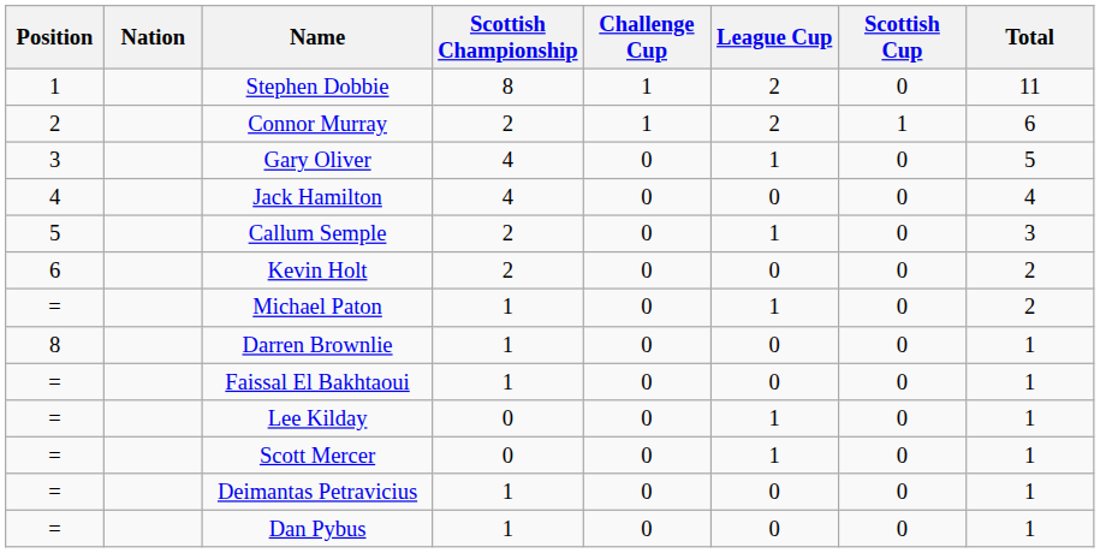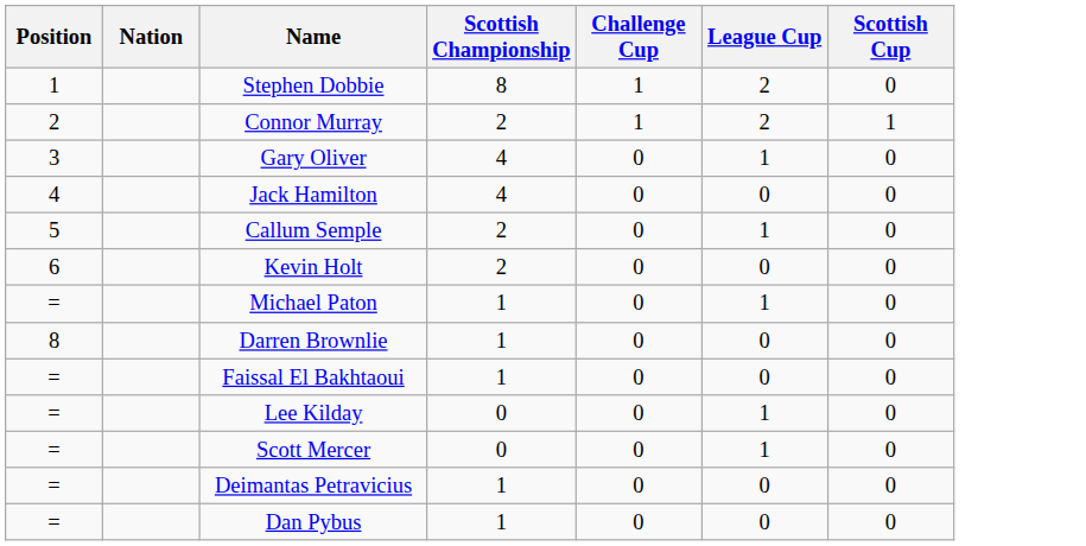 <table class="wikitable" style="font-size: 95%; text-align: center;">
 <tr>
 <th width=60>Position</th>
 <th width=60>Nation</th>
 <th width=150>Name</th>
 <th width=80><a href='#'>Scottish Championship</a></th>
 <th width=80><a href='#'>Challenge Cup</a></th>
 <th width=80><a href='#'>League Cup</a></th>
 <th width=80><a href='#'>Scottish Cup</a></th>
-<th width=80>Total</th>
 </tr>
 <tr>
 <td>1</td>
 <td></td>
 <td><a href='#'>Stephen Dobbie</a></td>
 <td>8</td>
 <td>1</td>
 <td>2</td>
 <td>0</td>
-<td>11</td>
 </tr>
 <tr>
 <td>2</td>
 <td></td>
 <td><a href='#'>Connor Murray</a></td>
 <td>2</td>
 <td>1</td>
 <td>2</td>
 <td>1</td>
-<td>6</td>
 </tr>
 <tr>
 <td>3</td>
 <td></td>
 <td><a href='#'>Gary Oliver</a></td>
 <td>4</td>
 <td>0</td>
 <td>1</td>
 <td>0</td>
-<td>5</td>
 </tr>
 <tr>
 <td>4</td>
 <td></td>
 <td><a href='#'>Jack Hamilton</a></td>
 <td>4</td>
 <td>0</td>
 <td>0</td>
 <td>0</td>
-<td>4</td>
 </tr>
 <tr>
 <td>5</td>
 <td></td>
 <td><a href='#'>Callum Semple</a></td>
 <td>2</td>
 <td>0</td>
 <td>1</td>
 <td>0</td>
-<td>3</td>
 </tr>
 <tr>
 <td>6</td>
 <td></td>
 <td><a href='#'>Kevin Holt</a></td>
 <td>2</td>
 <td>0</td>
 <td>0</td>
 <td>0</td>
-<td>2</td>
 </tr>
 <tr>
 <td>=</td>
 <td></td>
 <td><a href='#'>Michael Paton</a></td>
 <td>1</td>
 <td>0</td>
 <td>1</td>
 <td>0</td>
-<td>2</td>
 </tr>
 <tr>
 <td>8</td>
 <td></td>
 <td><a href='#'>Darren Brownlie</a></td>
 <td>1</td>
 <td>0</td>
 <td>0</td>
 <td>0</td>
-<td>1</td>
 </tr>
 <tr>
 <td>=</td>
 <td></td>
 <td><a href='#'>Faissal El Bakhtaoui</a></td>
 <td>1</td>
 <td>0</td>
 <td>0</td>
 <td>0</td>
-<td>1</td>
 </tr>
 <tr>
 <td>=</td>
 <td></td>
 <td><a href='#'>Lee Kilday</a></td>
 <td>0</td>
 <td>0</td>
 <td>1</td>
 <td>0</td>
-<td>1</td>
 </tr>
 <tr>
 <td>=</td>
 <td></td>
 <td><a href='#'>Scott Mercer</a></td>
 <td>0</td>
 <td>0</td>
 <td>1</td>
 <td>0</td>
-<td>1</td>
 </tr>
 <tr>
 <td>=</td>
 <td></td>
 <td><a href='#'>Deimantas Petravicius</a></td>
 <td>1</td>
 <td>0</td>
 <td>0</td>
 <td>0</td>
-<td>1</td>
 </tr>
 <tr>
 <td>=</td>
 <td></td>
 <td><a href='#'>Dan Pybus</a></td>
 <td>1</td>
 <td>0</td>
 <td>0</td>
 <td>0</td>
-<td>1</td>
 </tr>
 </table>
